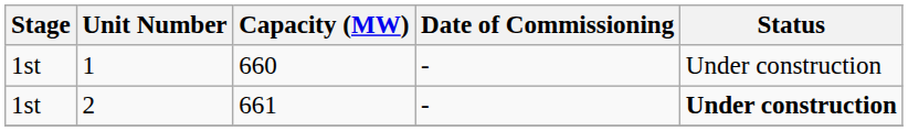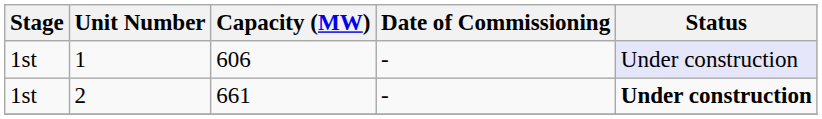 <table class="sortable wikitable">
 <tr>
 <th>Stage</th>
 <th>Unit Number</th>
 <th>Capacity (<a href='#'>MW</a>)</th>
 <th>Date of Commissioning</th>
 <th>Status</th>
 </tr>
 <tr>
 <td>1st</td>
 <td>1</td>
-<td>660</td>
+<td>606</td>
 <td>-</td>
-<td>Under construction</td>
+<td style="background: lavender;">Under construction</td>
 </tr>
 <tr>
 <td>1st</td>
 <td>2</td>
 <td>661</td>
 <td>-</td>
 <td><strong>Under construction</strong></td>
 </tr>
 <tr>
 </tr>
 </table>
